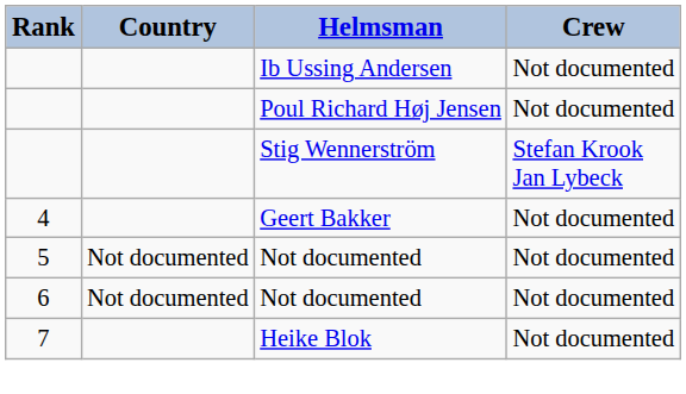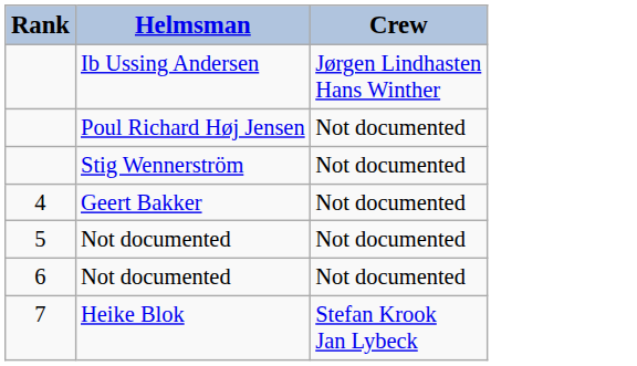 <table class="wikitable">
 <tr>
 <th style="text-align:center;background-color:LightSteelBlue"><strong>Rank</strong></th>
-<th style="text-align:center;background-color:LightSteelBlue"><strong>Country</strong></th>
 <th style="text-align:center;background-color:LightSteelBlue"><strong><a href='#'>Helmsman</a></strong></th>
 <th style="text-align:center;background-color:LightSteelBlue"><strong>Crew</strong></th>
 </tr>
 <tr>
 <td style="text-align:center; vertical-align:top; font-size:90%"></td>
-<td style="vertical-align:top; font-size:90%"></td>
 <td style="vertical-align:top; font-size:90%"><a href='#'>Ib Ussing Andersen</a></td>
-<td style="vertical-align:top; font-size:90%">Not documented</td>
+<td style="vertical-align:top; font-size:90%"><a href='#'>Jørgen Lindhasten</a><br><a href='#'>Hans Winther</a></td>
 </tr>
 <tr>
 <td style="text-align:center; vertical-align:top; font-size:90%"></td>
-<td style="vertical-align:top; font-size:90%"></td>
 <td style="vertical-align:top; font-size:90%"><a href='#'>Poul Richard Høj Jensen</a></td>
 <td style="vertical-align:top; font-size:90%">Not documented</td>
 </tr>
 <tr>
 <td style="text-align:center; vertical-align:top; font-size:90%"></td>
-<td style="vertical-align:top; font-size:90%"></td>
 <td style="vertical-align:top; font-size:90%"><a href='#'>Stig Wennerström</a></td>
-<td style="vertical-align:top; font-size:90%"><a href='#'>Stefan Krook</a><br><a href='#'>Jan Lybeck</a></td>
+<td style="vertical-align:top; font-size:90%">Not documented</td>
 </tr>
 <tr>
 <td style="text-align:center; vertical-align:top; font-size:90%">4</td>
-<td style="vertical-align:top; font-size:90%"></td>
 <td style="vertical-align:top; font-size:90%"><a href='#'>Geert Bakker</a></td>
 <td style="vertical-align:top; font-size:90%">Not documented</td>
 </tr>
 <tr>
 <td style="text-align:center; vertical-align:top; font-size:90%">5</td>
 <td style="vertical-align:top; font-size:90%">Not documented</td>
 <td style="vertical-align:top; font-size:90%">Not documented</td>
-<td style="vertical-align:top; font-size:90%">Not documented</td>
 </tr>
 <tr>
 <td style="text-align:center; vertical-align:top; font-size:90%">6</td>
 <td style="vertical-align:top; font-size:90%">Not documented</td>
 <td style="vertical-align:top; font-size:90%">Not documented</td>
-<td style="vertical-align:top; font-size:90%">Not documented</td>
 </tr>
 <tr>
 <td style="text-align:center; vertical-align:top; font-size:90%">7</td>
-<td style="vertical-align:top; font-size:90%"></td>
 <td style="vertical-align:top; font-size:90%"><a href='#'>Heike Blok</a></td>
-<td style="vertical-align:top; font-size:90%">Not documented</td>
+<td style="vertical-align:top; font-size:90%"><a href='#'>Stefan Krook</a><br><a href='#'>Jan Lybeck</a></td>
 </tr>
 </table>
